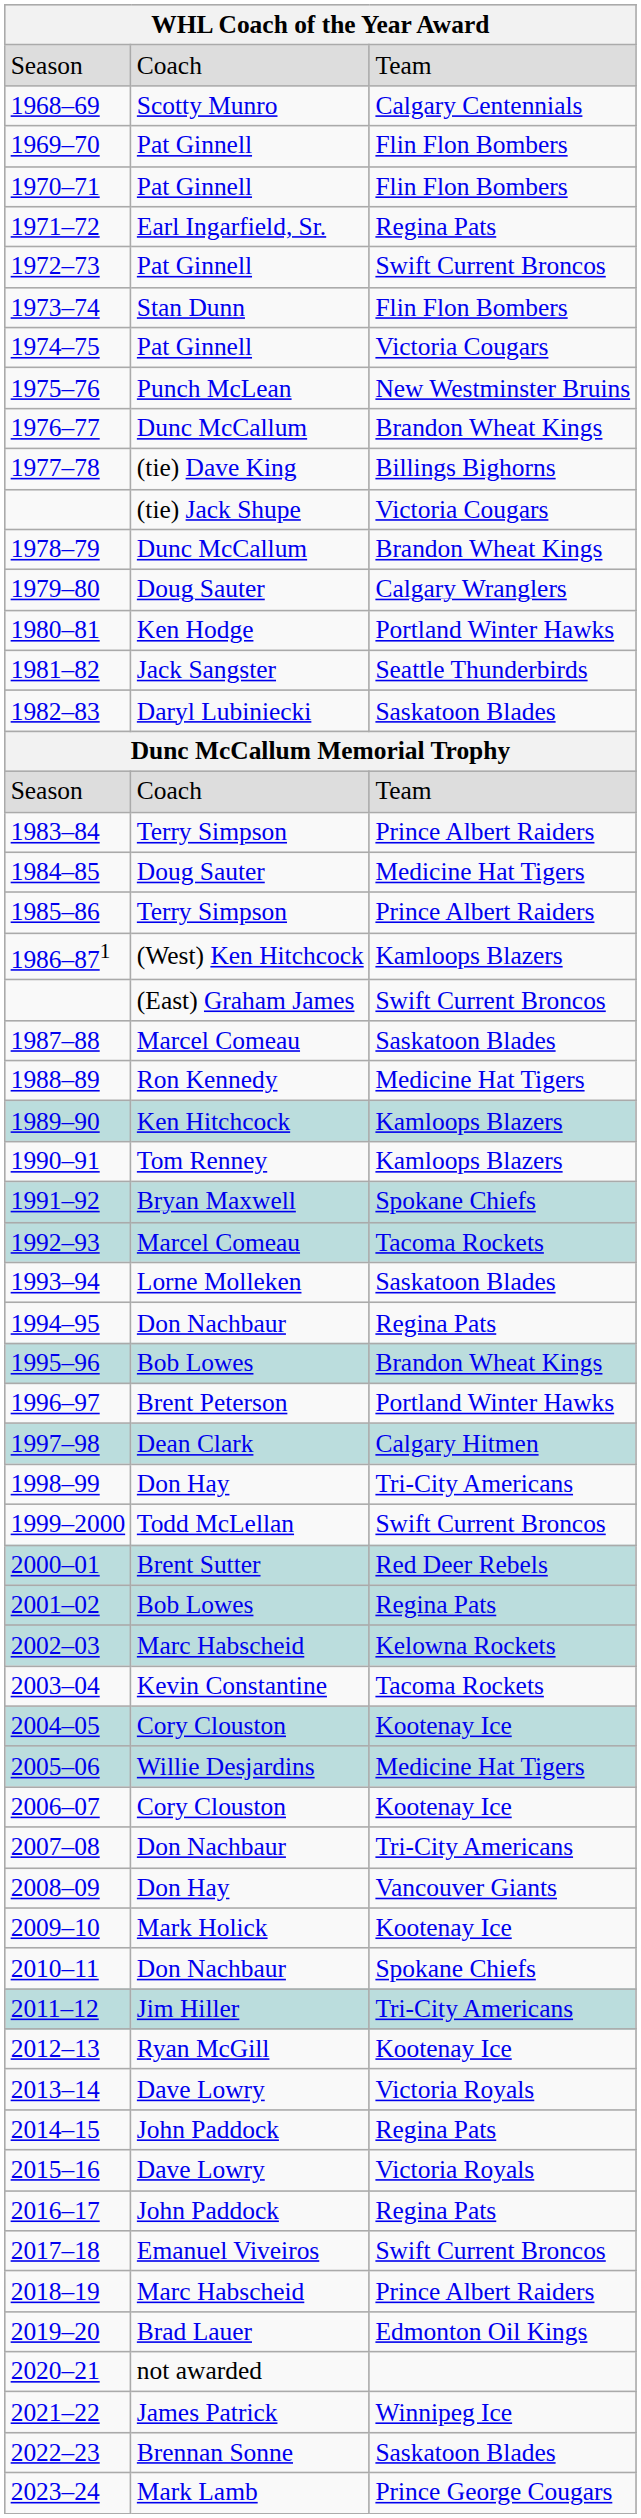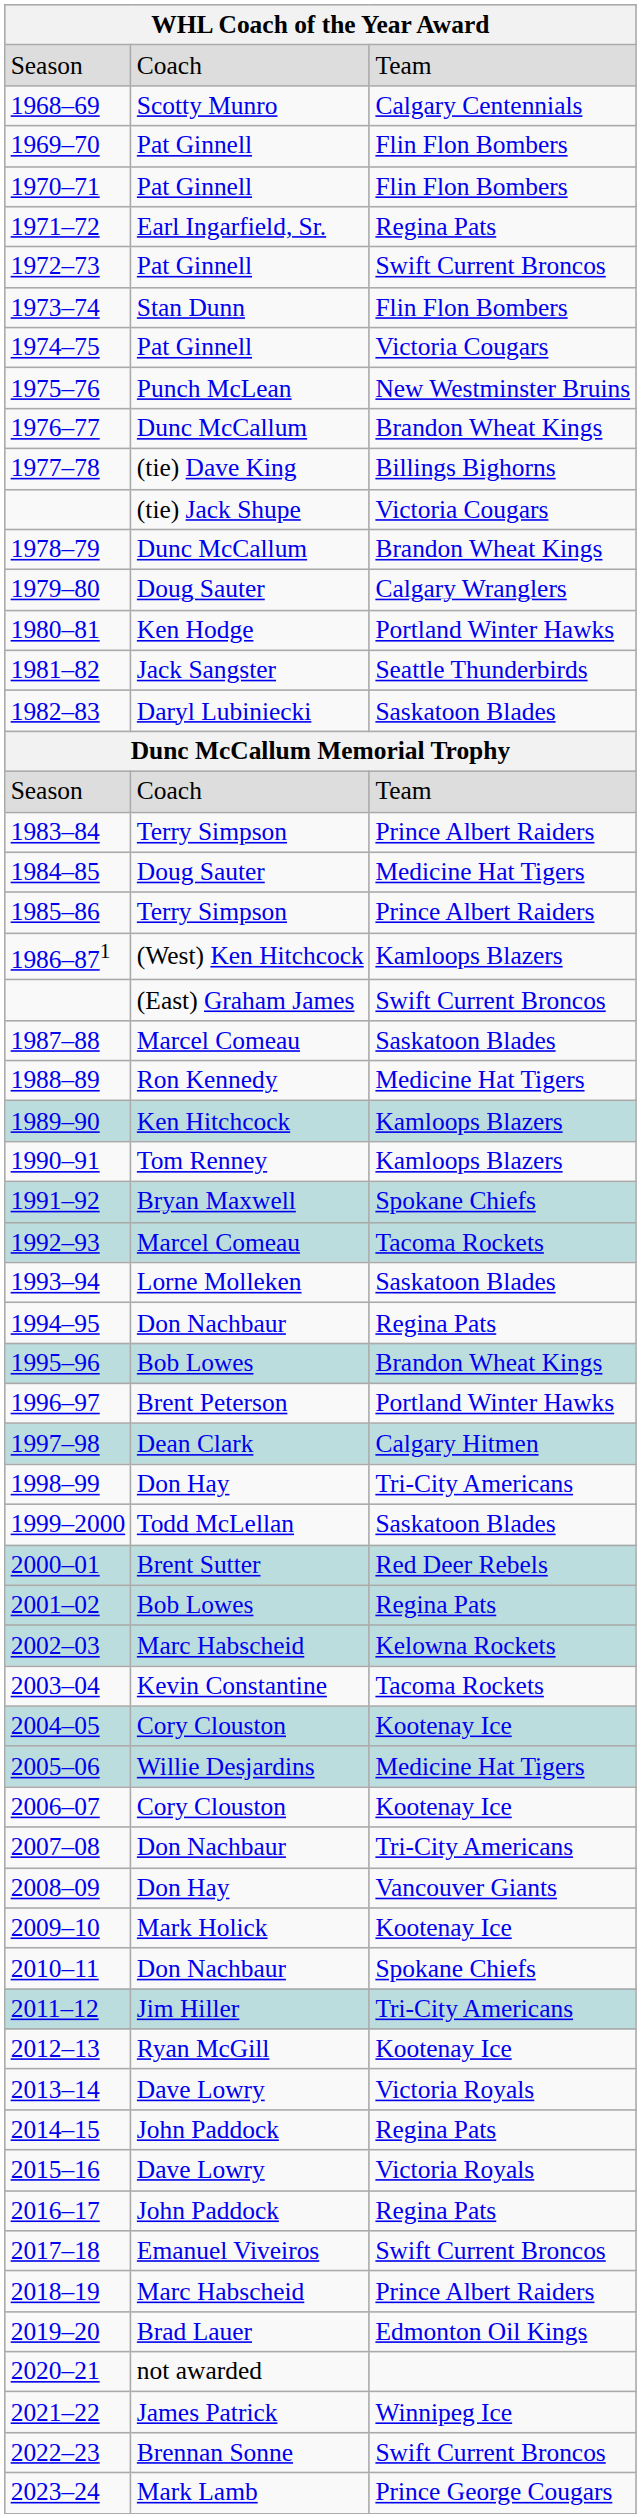 <table class="wikitable">
 <tr>
 <th colspan="3">WHL Coach of the Year Award</th>
 </tr>
 <tr bgcolor="#dddddd">
 <td>Season</td>
 <td>Coach</td>
 <td>Team</td>
 </tr>
 <tr>
 <td><a href='#'>1968–69</a></td>
 <td><a href='#'>Scotty Munro</a></td>
 <td><a href='#'>Calgary Centennials</a></td>
 </tr>
 <tr>
 <td><a href='#'>1969–70</a></td>
 <td><a href='#'>Pat Ginnell</a></td>
 <td><a href='#'>Flin Flon Bombers</a></td>
 </tr>
 <tr>
 <td><a href='#'>1970–71</a></td>
 <td><a href='#'>Pat Ginnell</a></td>
 <td><a href='#'>Flin Flon Bombers</a></td>
 </tr>
 <tr>
 <td><a href='#'>1971–72</a></td>
 <td><a href='#'>Earl Ingarfield, Sr.</a></td>
 <td><a href='#'>Regina Pats</a></td>
 </tr>
 <tr>
 <td><a href='#'>1972–73</a></td>
 <td><a href='#'>Pat Ginnell</a></td>
 <td><a href='#'>Swift Current Broncos</a></td>
 </tr>
 <tr>
 <td><a href='#'>1973–74</a></td>
 <td><a href='#'>Stan Dunn</a></td>
 <td><a href='#'>Flin Flon Bombers</a></td>
 </tr>
 <tr>
 <td><a href='#'>1974–75</a></td>
 <td><a href='#'>Pat Ginnell</a></td>
 <td><a href='#'>Victoria Cougars</a></td>
 </tr>
 <tr>
 <td><a href='#'>1975–76</a></td>
 <td><a href='#'>Punch McLean</a></td>
 <td><a href='#'>New Westminster Bruins</a></td>
 </tr>
 <tr>
 <td><a href='#'>1976–77</a></td>
 <td><a href='#'>Dunc McCallum</a></td>
 <td><a href='#'>Brandon Wheat Kings</a></td>
 </tr>
 <tr>
 <td><a href='#'>1977–78</a></td>
 <td>(tie) <a href='#'>Dave King</a></td>
 <td><a href='#'>Billings Bighorns</a></td>
 </tr>
 <tr>
 <td></td>
 <td>(tie) <a href='#'>Jack Shupe</a></td>
 <td><a href='#'>Victoria Cougars</a></td>
 </tr>
 <tr>
 <td><a href='#'>1978–79</a></td>
 <td><a href='#'>Dunc McCallum</a></td>
 <td><a href='#'>Brandon Wheat Kings</a></td>
 </tr>
 <tr>
 <td><a href='#'>1979–80</a></td>
 <td><a href='#'>Doug Sauter</a></td>
 <td><a href='#'>Calgary Wranglers</a></td>
 </tr>
 <tr>
 <td><a href='#'>1980–81</a></td>
 <td><a href='#'>Ken Hodge</a></td>
 <td><a href='#'>Portland Winter Hawks</a></td>
 </tr>
 <tr>
 <td><a href='#'>1981–82</a></td>
 <td><a href='#'>Jack Sangster</a></td>
 <td><a href='#'>Seattle Thunderbirds</a></td>
 </tr>
 <tr>
 <td><a href='#'>1982–83</a></td>
 <td><a href='#'>Daryl Lubiniecki</a></td>
 <td><a href='#'>Saskatoon Blades</a></td>
 </tr>
 <tr bgcolor="#dddddd">
 <th colspan="3">Dunc McCallum Memorial Trophy</th>
 </tr>
 <tr bgcolor="#dddddd">
 <td>Season</td>
 <td>Coach</td>
 <td>Team</td>
 </tr>
 <tr>
 <td><a href='#'>1983–84</a></td>
 <td><a href='#'>Terry Simpson</a></td>
 <td><a href='#'>Prince Albert Raiders</a></td>
 </tr>
 <tr>
 <td><a href='#'>1984–85</a></td>
 <td><a href='#'>Doug Sauter</a></td>
 <td><a href='#'>Medicine Hat Tigers</a></td>
 </tr>
 <tr>
 <td><a href='#'>1985–86</a></td>
 <td><a href='#'>Terry Simpson</a></td>
 <td><a href='#'>Prince Albert Raiders</a></td>
 </tr>
 <tr>
 <td><a href='#'>1986–87</a><sup>1</sup></td>
 <td>(West) <a href='#'>Ken Hitchcock</a></td>
 <td><a href='#'>Kamloops Blazers</a></td>
 </tr>
 <tr>
 <td></td>
 <td>(East) <a href='#'>Graham James</a></td>
 <td><a href='#'>Swift Current Broncos</a></td>
 </tr>
 <tr>
 <td><a href='#'>1987–88</a></td>
 <td><a href='#'>Marcel Comeau</a></td>
 <td><a href='#'>Saskatoon Blades</a></td>
 </tr>
 <tr>
 <td><a href='#'>1988–89</a></td>
 <td><a href='#'>Ron Kennedy</a></td>
 <td><a href='#'>Medicine Hat Tigers</a></td>
 </tr>
 <tr bgcolor="#bbdddd">
 <td><a href='#'>1989–90</a></td>
 <td><a href='#'>Ken Hitchcock</a></td>
 <td><a href='#'>Kamloops Blazers</a></td>
 </tr>
 <tr>
 <td><a href='#'>1990–91</a></td>
 <td><a href='#'>Tom Renney</a></td>
 <td><a href='#'>Kamloops Blazers</a></td>
 </tr>
 <tr bgcolor="#bbdddd">
 <td><a href='#'>1991–92</a></td>
 <td><a href='#'>Bryan Maxwell</a></td>
 <td><a href='#'>Spokane Chiefs</a></td>
 </tr>
 <tr bgcolor="#bbdddd">
 <td><a href='#'>1992–93</a></td>
 <td><a href='#'>Marcel Comeau</a></td>
 <td><a href='#'>Tacoma Rockets</a></td>
 </tr>
 <tr>
 <td><a href='#'>1993–94</a></td>
 <td><a href='#'>Lorne Molleken</a></td>
 <td><a href='#'>Saskatoon Blades</a></td>
 </tr>
 <tr>
 <td><a href='#'>1994–95</a></td>
 <td><a href='#'>Don Nachbaur</a></td>
 <td><a href='#'>Regina Pats</a></td>
 </tr>
 <tr bgcolor="#bbdddd">
 <td><a href='#'>1995–96</a></td>
 <td><a href='#'>Bob Lowes</a></td>
 <td><a href='#'>Brandon Wheat Kings</a></td>
 </tr>
 <tr>
 <td><a href='#'>1996–97</a></td>
 <td><a href='#'>Brent Peterson</a></td>
 <td><a href='#'>Portland Winter Hawks</a></td>
 </tr>
 <tr bgcolor="#bbdddd">
 <td><a href='#'>1997–98</a></td>
 <td><a href='#'>Dean Clark</a></td>
 <td><a href='#'>Calgary Hitmen</a></td>
 </tr>
 <tr>
 <td><a href='#'>1998–99</a></td>
 <td><a href='#'>Don Hay</a></td>
 <td><a href='#'>Tri-City Americans</a></td>
 </tr>
 <tr>
 <td><a href='#'>1999–2000</a></td>
 <td><a href='#'>Todd McLellan</a></td>
-<td><a href='#'>Swift Current Broncos</a></td>
+<td><a href='#'>Saskatoon Blades</a></td>
 </tr>
 <tr bgcolor="#bbdddd">
 <td><a href='#'>2000–01</a></td>
 <td><a href='#'>Brent Sutter</a></td>
 <td><a href='#'>Red Deer Rebels</a></td>
 </tr>
 <tr bgcolor="#bbdddd">
 <td><a href='#'>2001–02</a></td>
 <td><a href='#'>Bob Lowes</a></td>
 <td><a href='#'>Regina Pats</a></td>
 </tr>
 <tr bgcolor="#bbdddd">
 <td><a href='#'>2002–03</a></td>
 <td><a href='#'>Marc Habscheid</a></td>
 <td><a href='#'>Kelowna Rockets</a></td>
 </tr>
 <tr>
 <td><a href='#'>2003–04</a></td>
 <td><a href='#'>Kevin Constantine</a></td>
 <td><a href='#'>Tacoma Rockets</a></td>
 </tr>
 <tr bgcolor="#bbdddd">
 <td><a href='#'>2004–05</a></td>
 <td><a href='#'>Cory Clouston</a></td>
 <td><a href='#'>Kootenay Ice</a></td>
 </tr>
 <tr bgcolor="#bbdddd">
 <td><a href='#'>2005–06</a></td>
 <td><a href='#'>Willie Desjardins</a></td>
 <td><a href='#'>Medicine Hat Tigers</a></td>
 </tr>
 <tr>
 <td><a href='#'>2006–07</a></td>
 <td><a href='#'>Cory Clouston</a></td>
 <td><a href='#'>Kootenay Ice</a></td>
 </tr>
 <tr>
 <td><a href='#'>2007–08</a></td>
 <td><a href='#'>Don Nachbaur</a></td>
 <td><a href='#'>Tri-City Americans</a></td>
 </tr>
 <tr>
 <td><a href='#'>2008–09</a></td>
 <td><a href='#'>Don Hay</a></td>
 <td><a href='#'>Vancouver Giants</a></td>
 </tr>
 <tr>
 <td><a href='#'>2009–10</a></td>
 <td><a href='#'>Mark Holick</a></td>
 <td><a href='#'>Kootenay Ice</a></td>
 </tr>
 <tr>
 <td><a href='#'>2010–11</a></td>
 <td><a href='#'>Don Nachbaur</a></td>
 <td><a href='#'>Spokane Chiefs</a></td>
 </tr>
 <tr bgcolor="#bbdddd">
 <td><a href='#'>2011–12</a></td>
 <td><a href='#'>Jim Hiller</a></td>
 <td><a href='#'>Tri-City Americans</a></td>
 </tr>
 <tr>
 <td><a href='#'>2012–13</a></td>
 <td><a href='#'>Ryan McGill</a></td>
 <td><a href='#'>Kootenay Ice</a></td>
 </tr>
 <tr>
 <td><a href='#'>2013–14</a></td>
 <td><a href='#'>Dave Lowry</a></td>
 <td><a href='#'>Victoria Royals</a></td>
 </tr>
 <tr>
 <td><a href='#'>2014–15</a></td>
 <td><a href='#'>John Paddock</a></td>
 <td><a href='#'>Regina Pats</a></td>
 </tr>
 <tr>
 <td><a href='#'>2015–16</a></td>
 <td><a href='#'>Dave Lowry</a></td>
 <td><a href='#'>Victoria Royals</a></td>
 </tr>
 <tr>
 <td><a href='#'>2016–17</a></td>
 <td><a href='#'>John Paddock</a></td>
 <td><a href='#'>Regina Pats</a></td>
 </tr>
 <tr>
 <td><a href='#'>2017–18</a></td>
 <td><a href='#'>Emanuel Viveiros</a></td>
 <td><a href='#'>Swift Current Broncos</a></td>
 </tr>
 <tr>
 <td><a href='#'>2018–19</a></td>
 <td><a href='#'>Marc Habscheid</a></td>
 <td><a href='#'>Prince Albert Raiders</a></td>
 </tr>
 <tr>
 <td><a href='#'>2019–20</a></td>
 <td><a href='#'>Brad Lauer</a></td>
 <td><a href='#'>Edmonton Oil Kings</a></td>
 </tr>
 <tr>
 <td><a href='#'>2020–21</a></td>
 <td>not awarded</td>
 </tr>
 <tr>
 <td><a href='#'>2021–22</a></td>
 <td><a href='#'>James Patrick</a></td>
 <td><a href='#'>Winnipeg Ice</a></td>
 </tr>
 <tr>
 <td><a href='#'>2022–23</a></td>
 <td><a href='#'>Brennan Sonne</a></td>
-<td><a href='#'>Saskatoon Blades</a></td>
+<td><a href='#'>Swift Current Broncos</a></td>
 </tr>
 <tr>
 <td><a href='#'>2023–24</a></td>
 <td><a href='#'>Mark Lamb</a></td>
 <td><a href='#'>Prince George Cougars</a></td>
 </tr>
 </table>
